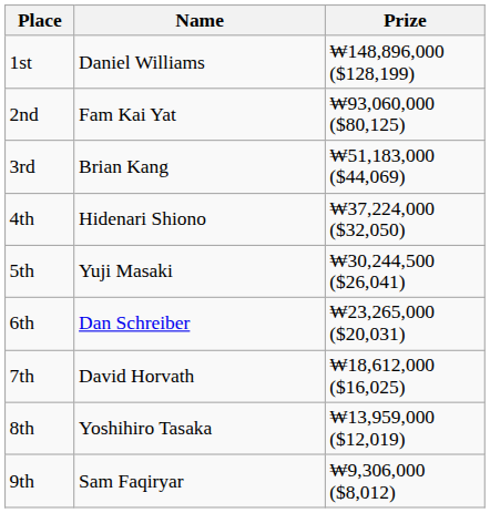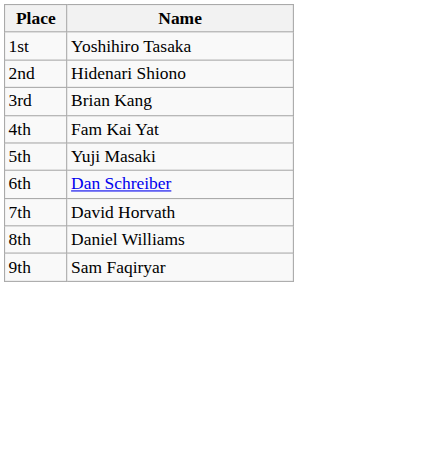 <table class="wikitable">
 <tr>
 <th width="50">Place</th>
 <th width="200">Name</th>
-<th width="125">Prize</th>
 </tr>
 <tr>
 <td>1st</td>
-<td> Daniel Williams</td>
-<td>₩148,896,000 ($128,199)</td>
+<td> Yoshihiro Tasaka</td>
 </tr>
 <tr>
 <td>2nd</td>
-<td> Fam Kai Yat</td>
-<td>₩93,060,000 ($80,125)</td>
+<td> Hidenari Shiono</td>
 </tr>
 <tr>
 <td>3rd</td>
 <td> Brian Kang</td>
-<td>₩51,183,000 ($44,069)</td>
 </tr>
 <tr>
 <td>4th</td>
-<td> Hidenari Shiono</td>
-<td>₩37,224,000 ($32,050)</td>
+<td> Fam Kai Yat</td>
 </tr>
 <tr>
 <td>5th</td>
 <td> Yuji Masaki</td>
-<td>₩30,244,500 ($26,041)</td>
 </tr>
 <tr>
 <td>6th</td>
 <td> <a href='#'>Dan Schreiber</a></td>
-<td>₩23,265,000 ($20,031)</td>
 </tr>
 <tr>
 <td>7th</td>
 <td> David Horvath</td>
-<td>₩18,612,000 ($16,025)</td>
 </tr>
 <tr>
 <td>8th</td>
-<td> Yoshihiro Tasaka</td>
-<td>₩13,959,000 ($12,019)</td>
+<td> Daniel Williams</td>
 </tr>
 <tr>
 <td>9th</td>
 <td> Sam Faqiryar</td>
-<td>₩9,306,000 ($8,012)</td>
 </tr>
 </table>
